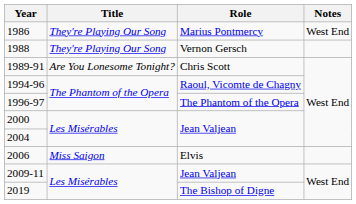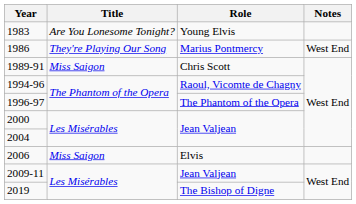 <table class="wikitable">
 <tr>
 <th>Year</th>
 <th>Title</th>
 <th>Role</th>
 <th>Notes</th>
 </tr>
 <tr>
+<td>1983</td>
+<td><em>Are You Lonesome Tonight?</em></td>
+<td>Young Elvis</td>
+<td></td>
+</tr>
+<tr>
 <td>1986</td>
 <td><em><a href='#'>They're Playing Our Song</a></em></td>
 <td><a href='#'>Marius Pontmercy</a></td>
 <td>West End</td>
 </tr>
 <tr>
-<td>1988</td>
-<td><em><a href='#'>They're Playing Our Song</a></em></td>
-<td>Vernon Gersch</td>
-<td></td>
-</tr>
-<tr>
 <td>1989-91</td>
-<td><em>Are You Lonesome Tonight?</em></td>
+<td><em><a href='#'>Miss Saigon</a></em></td>
 <td>Chris Scott</td>
 <td rowspan=5>West End</td>
 </tr>
 <tr>
 <td>1994-96</td>
 <td rowspan=2><em><a href='#'>The Phantom of the Opera</a></em></td>
 <td><a href='#'>Raoul, Vicomte de Chagny</a></td>
 </tr>
 <tr>
 <td>1996-97</td>
 <td><a href='#'>The Phantom of the Opera</a></td>
 </tr>
 <tr>
 <td>2000</td>
 <td rowspan=2><em><a href='#'>Les Misérables</a></em></td>
 <td rowspan=2><a href='#'>Jean Valjean</a></td>
 </tr>
 <tr>
 <td>2004</td>
 </tr>
 <tr>
 <td>2006</td>
 <td><em><a href='#'>Miss Saigon</a></em></td>
 <td>Elvis</td>
 <td></td>
 </tr>
 <tr>
 <td>2009-11</td>
 <td rowspan=2><em><a href='#'>Les Misérables</a></em></td>
 <td><a href='#'>Jean Valjean</a></td>
 <td rowspan=2>West End</td>
 </tr>
 <tr>
 <td>2019</td>
 <td><a href='#'>The Bishop of Digne</a></td>
 </tr>
 </table>
